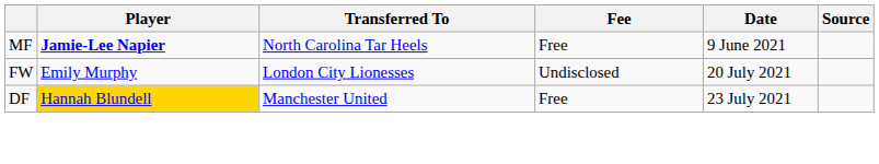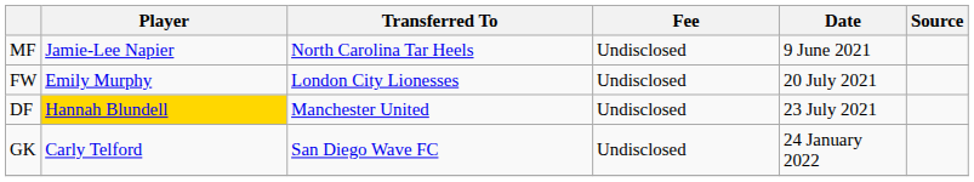 <table class="wikitable plainrowheaders sortable" style="font-size:95%">
 <tr>
 <th></th>
 <th scope="col" style="width:200px;">Player</th>
 <th scope="col" style="width:250px;">Transferred To</th>
 <th scope="col" style="width:150px;">Fee</th>
 <th scope="col" style="width:100px;">Date</th>
 <th>Source</th>
 </tr>
 <tr>
 <td>MF</td>
-<td><strong> <a href='#'>Jamie-Lee Napier</a></strong></td>
+<td> <a href='#'>Jamie-Lee Napier</a></td>
 <td> <a href='#'>North Carolina Tar Heels</a></td>
-<td>Free</td>
+<td>Undisclosed</td>
 <td>9 June 2021</td>
 <td></td>
 </tr>
 <tr>
 <td>FW</td>
 <td> <a href='#'>Emily Murphy</a></td>
 <td> <a href='#'>London City Lionesses</a></td>
 <td>Undisclosed</td>
 <td>20 July 2021</td>
 <td></td>
 </tr>
 <tr>
 <td>DF</td>
 <td style="background: gold;"> <a href='#'>Hannah Blundell</a></td>
 <td> <a href='#'>Manchester United</a></td>
-<td>Free</td>
+<td>Undisclosed</td>
 <td>23 July 2021</td>
+<td></td>
+</tr>
+<tr>
+<td>GK</td>
+<td> <a href='#'>Carly Telford</a></td>
+<td> <a href='#'>San Diego Wave FC</a></td>
+<td>Undisclosed</td>
+<td>24 January 2022</td>
 <td></td>
 </tr>
 <tr>
 </tr>
 </table>
